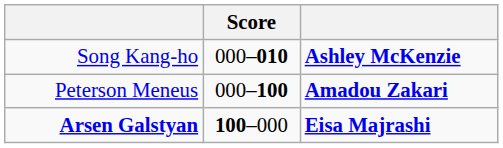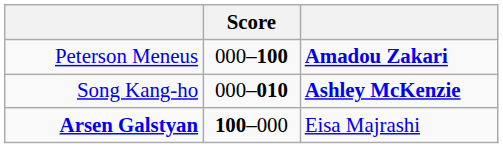 <table class="wikitable" style="text-align: center; font-size:90% ">
 <tr>
 <th align="right" width="130"></th>
 <th width="60">Score</th>
 <th align="left" width="130"></th>
 </tr>
 <tr>
+<td align=right><a href='#'>Peterson Meneus</a> </td>
+<td align=center>000–<strong>100</strong></td>
+<td align=left> <strong><a href='#'>Amadou Zakari</a></strong></td>
+</tr>
+<tr>
 <td align=right><a href='#'>Song Kang-ho</a> </td>
 <td align=center>000–<strong>010</strong></td>
 <td align=left> <strong><a href='#'>Ashley McKenzie</a></strong></td>
 </tr>
 <tr>
-<td align=right><a href='#'>Peterson Meneus</a> </td>
-<td align=center>000–<strong>100</strong></td>
-<td align=left> <strong><a href='#'>Amadou Zakari</a></strong></td>
-</tr>
-<tr>
 <td align=right><strong><a href='#'>Arsen Galstyan</a></strong> </td>
 <td align=center><strong>100</strong>–000</td>
-<td align=left><strong> <a href='#'>Eisa Majrashi</a></strong></td>
+<td align=left> <a href='#'>Eisa Majrashi</a></td>
 </tr>
 </table>
